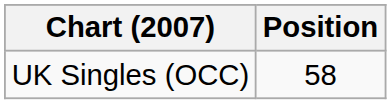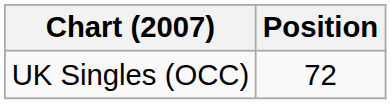 <table class="wikitable">
 <tr>
 <th>Chart (2007)</th>
 <th>Position</th>
 </tr>
 <tr>
 <td>UK Singles (OCC)</td>
-<td align="center">58</td>
+<td align="center">72</td>
 </tr>
 </table>
